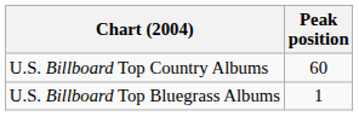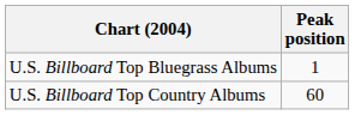 <table class="wikitable">
 <tr>
 <th>Chart (2004)</th>
 <th>Peak<br>position</th>
 </tr>
 <tr>
+<td>U.S. <em>Billboard</em> Top Bluegrass Albums</td>
+<td align="center">1</td>
+</tr>
+<tr>
 <td>U.S. <em>Billboard</em> Top Country Albums</td>
 <td align="center">60</td>
 </tr>
-<tr>
-<td>U.S. <em>Billboard</em> Top Bluegrass Albums</td>
-<td align="center">1</td>
-</tr>
 </table>
